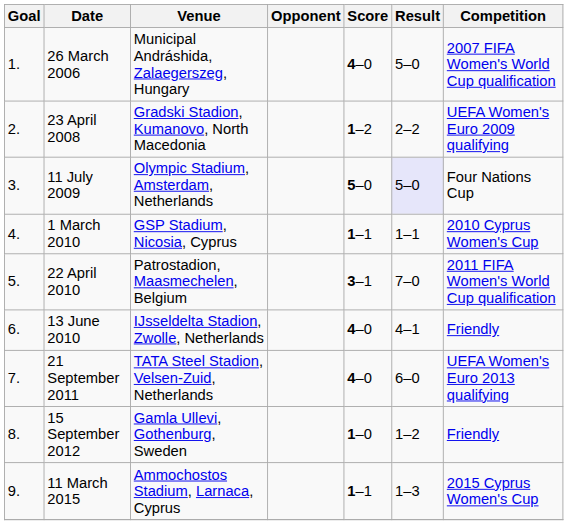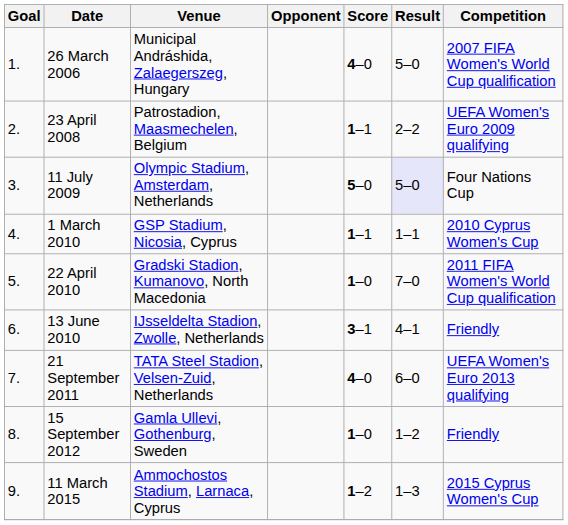 <table class="wikitable">
 <tr>
 <th>Goal</th>
 <th>Date</th>
 <th>Venue</th>
 <th>Opponent</th>
 <th>Score</th>
 <th>Result</th>
 <th>Competition</th>
 </tr>
 <tr>
 <td>1.</td>
 <td>26 March 2006</td>
 <td>Municipal Andráshida, <a href='#'>Zalaegerszeg</a>, Hungary</td>
 <td></td>
 <td align=left><strong>4</strong>–0</td>
 <td align=left>5–0</td>
 <td><a href='#'>2007 FIFA Women's World Cup qualification</a></td>
 </tr>
 <tr>
 <td>2.</td>
 <td>23 April 2008</td>
-<td><a href='#'>Gradski Stadion</a>, <a href='#'>Kumanovo</a>, North Macedonia</td>
+<td>Patrostadion, <a href='#'>Maasmechelen</a>, Belgium</td>
 <td></td>
-<td align=left><strong>1</strong>–2</td>
+<td align=left><strong>1</strong>–1</td>
 <td align=left>2–2</td>
 <td><a href='#'>UEFA Women's Euro 2009 qualifying</a></td>
 </tr>
 <tr>
 <td>3.</td>
 <td>11 July 2009</td>
 <td><a href='#'>Olympic Stadium</a>, <a href='#'>Amsterdam</a>, Netherlands</td>
 <td></td>
 <td align=left><strong>5</strong>–0</td>
 <td align=left style="background: lavender;">5–0</td>
 <td>Four Nations Cup</td>
 </tr>
 <tr>
 <td>4.</td>
 <td>1 March 2010</td>
 <td><a href='#'>GSP Stadium</a>, <a href='#'>Nicosia</a>, Cyprus</td>
 <td></td>
 <td align=left><strong>1</strong>–1</td>
 <td align=left>1–1</td>
 <td><a href='#'>2010 Cyprus Women's Cup</a></td>
 </tr>
 <tr>
 <td>5.</td>
 <td>22 April 2010</td>
-<td>Patrostadion, <a href='#'>Maasmechelen</a>, Belgium</td>
+<td><a href='#'>Gradski Stadion</a>, <a href='#'>Kumanovo</a>, North Macedonia</td>
 <td></td>
-<td align=left><strong>3</strong>–1</td>
+<td align=left><strong>1</strong>–0</td>
 <td align=left>7–0</td>
 <td><a href='#'>2011 FIFA Women's World Cup qualification</a></td>
 </tr>
 <tr>
 <td>6.</td>
 <td>13 June 2010</td>
 <td><a href='#'>IJsseldelta Stadion</a>, <a href='#'>Zwolle</a>, Netherlands</td>
 <td></td>
-<td align=left><strong>4</strong>–0</td>
+<td align=left><strong>3</strong>–1</td>
 <td align=left>4–1</td>
 <td><a href='#'>Friendly</a></td>
 </tr>
 <tr>
 <td>7.</td>
 <td>21 September 2011</td>
 <td><a href='#'>TATA Steel Stadion</a>, <a href='#'>Velsen-Zuid</a>, Netherlands</td>
 <td></td>
 <td align=left><strong>4</strong>–0</td>
 <td align=left>6–0</td>
 <td><a href='#'>UEFA Women's Euro 2013 qualifying</a></td>
 </tr>
 <tr>
 <td>8.</td>
 <td>15 September 2012</td>
 <td><a href='#'>Gamla Ullevi</a>, <a href='#'>Gothenburg</a>, Sweden</td>
 <td></td>
 <td align=left><strong>1</strong>–0</td>
 <td align=left>1–2</td>
 <td><a href='#'>Friendly</a></td>
 </tr>
 <tr>
 <td>9.</td>
 <td>11 March 2015</td>
 <td><a href='#'>Ammochostos Stadium</a>, <a href='#'>Larnaca</a>, Cyprus</td>
 <td></td>
-<td align=left><strong>1</strong>–1</td>
+<td align=left><strong>1</strong>–2</td>
 <td align=left>1–3</td>
 <td><a href='#'>2015 Cyprus Women's Cup</a></td>
 </tr>
 <tr>
 </tr>
 </table>
